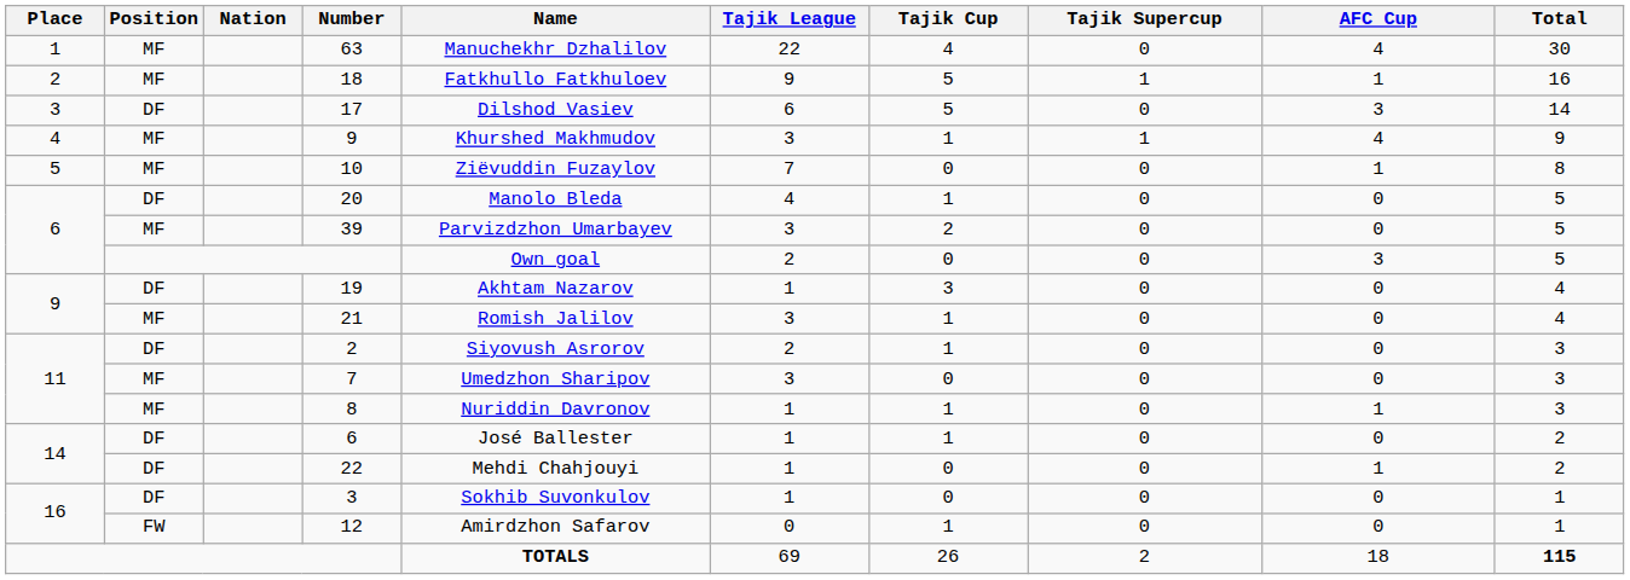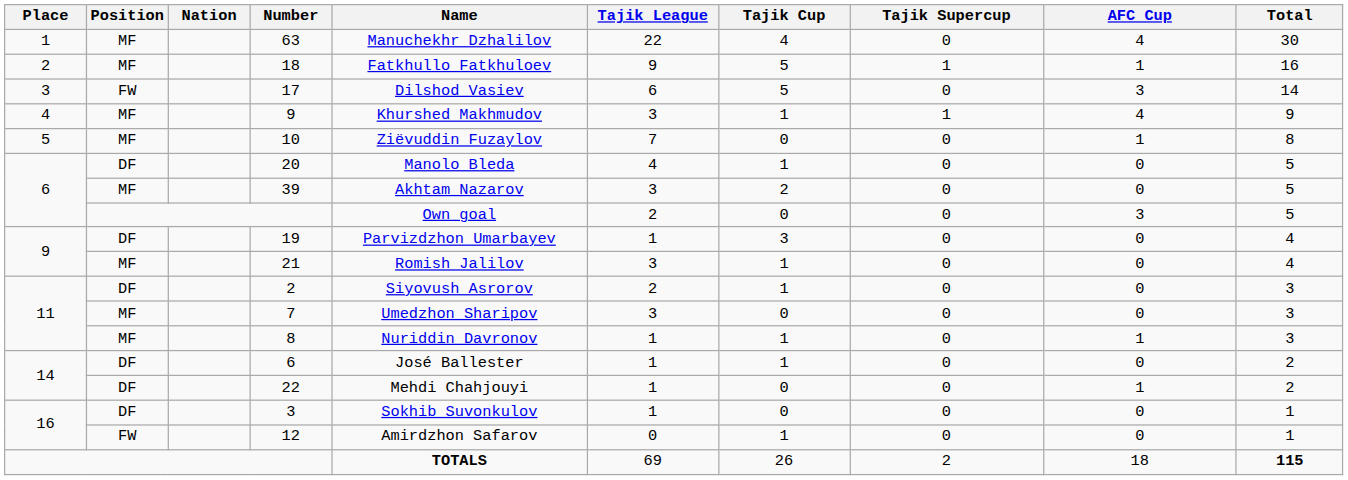 <table class="wikitable" style="font-size: 95%; text-align: center;">
 <tr>
 <th width=60>Place</th>
 <th width=60>Position</th>
 <th width=60>Nation</th>
 <th width=60>Number</th>
 <th width=200>Name</th>
 <th width=100><a href='#'>Tajik League</a></th>
 <th width=100>Tajik Cup</th>
 <th width=150>Tajik Supercup</th>
 <th width=150><a href='#'>AFC Cup</a></th>
 <th width=80><strong>Total</strong></th>
 </tr>
 <tr>
 <td>1</td>
 <td>MF</td>
 <td></td>
 <td>63</td>
 <td><a href='#'>Manuchekhr Dzhalilov</a></td>
 <td>22</td>
 <td>4</td>
 <td>0</td>
 <td>4</td>
 <td>30</td>
 </tr>
 <tr>
 <td>2</td>
 <td>MF</td>
 <td></td>
 <td>18</td>
 <td><a href='#'>Fatkhullo Fatkhuloev</a></td>
 <td>9</td>
 <td>5</td>
 <td>1</td>
 <td>1</td>
 <td>16</td>
 </tr>
 <tr>
 <td>3</td>
-<td>DF</td>
+<td>FW</td>
 <td></td>
 <td>17</td>
 <td><a href='#'>Dilshod Vasiev</a></td>
 <td>6</td>
 <td>5</td>
 <td>0</td>
 <td>3</td>
 <td>14</td>
 </tr>
 <tr>
 <td>4</td>
 <td>MF</td>
 <td></td>
 <td>9</td>
 <td><a href='#'>Khurshed Makhmudov</a></td>
 <td>3</td>
 <td>1</td>
 <td>1</td>
 <td>4</td>
 <td>9</td>
 </tr>
 <tr>
 <td>5</td>
 <td>MF</td>
 <td></td>
 <td>10</td>
 <td><a href='#'>Ziёvuddin Fuzaylov</a></td>
 <td>7</td>
 <td>0</td>
 <td>0</td>
 <td>1</td>
 <td>8</td>
 </tr>
 <tr>
 <td rowspan=3>6</td>
 <td>DF</td>
 <td></td>
 <td>20</td>
 <td><a href='#'>Manolo Bleda</a></td>
 <td>4</td>
 <td>1</td>
 <td>0</td>
 <td>0</td>
 <td>5</td>
 </tr>
 <tr>
 <td>MF</td>
 <td></td>
 <td>39</td>
-<td><a href='#'>Parvizdzhon Umarbayev</a></td>
+<td><a href='#'>Akhtam Nazarov</a></td>
 <td>3</td>
 <td>2</td>
 <td>0</td>
 <td>0</td>
 <td>5</td>
 </tr>
 <tr>
 <td colspan=3></td>
 <td><a href='#'>Own goal</a></td>
 <td>2</td>
 <td>0</td>
 <td>0</td>
 <td>3</td>
 <td>5</td>
 </tr>
 <tr>
 <td rowspan=2>9</td>
 <td>DF</td>
 <td></td>
 <td>19</td>
-<td><a href='#'>Akhtam Nazarov</a></td>
+<td><a href='#'>Parvizdzhon Umarbayev</a></td>
 <td>1</td>
 <td>3</td>
 <td>0</td>
 <td>0</td>
 <td>4</td>
 </tr>
 <tr>
 <td>MF</td>
 <td></td>
 <td>21</td>
 <td><a href='#'>Romish Jalilov</a></td>
 <td>3</td>
 <td>1</td>
 <td>0</td>
 <td>0</td>
 <td>4</td>
 </tr>
 <tr>
 <td rowspan=3>11</td>
 <td>DF</td>
 <td></td>
 <td>2</td>
 <td><a href='#'>Siyovush Asrorov</a></td>
 <td>2</td>
 <td>1</td>
 <td>0</td>
 <td>0</td>
 <td>3</td>
 </tr>
 <tr>
 <td>MF</td>
 <td></td>
 <td>7</td>
 <td><a href='#'>Umedzhon Sharipov</a></td>
 <td>3</td>
 <td>0</td>
 <td>0</td>
 <td>0</td>
 <td>3</td>
 </tr>
 <tr>
 <td>MF</td>
 <td></td>
 <td>8</td>
 <td><a href='#'>Nuriddin Davronov</a></td>
 <td>1</td>
 <td>1</td>
 <td>0</td>
 <td>1</td>
 <td>3</td>
 </tr>
 <tr>
 <td rowspan=2>14</td>
 <td>DF</td>
 <td></td>
 <td>6</td>
 <td>José Ballester</td>
 <td>1</td>
 <td>1</td>
 <td>0</td>
 <td>0</td>
 <td>2</td>
 </tr>
 <tr>
 <td>DF</td>
 <td></td>
 <td>22</td>
 <td>Mehdi Chahjouyi</td>
 <td>1</td>
 <td>0</td>
 <td>0</td>
 <td>1</td>
 <td>2</td>
 </tr>
 <tr>
 <td rowspan=2>16</td>
 <td>DF</td>
 <td></td>
 <td>3</td>
 <td><a href='#'>Sokhib Suvonkulov</a></td>
 <td>1</td>
 <td>0</td>
 <td>0</td>
 <td>0</td>
 <td>1</td>
 </tr>
 <tr>
 <td>FW</td>
 <td></td>
 <td>12</td>
 <td>Amirdzhon Safarov</td>
 <td>0</td>
 <td>1</td>
 <td>0</td>
 <td>0</td>
 <td>1</td>
 </tr>
 <tr>
 <td colspan=4></td>
 <td><strong>TOTALS</strong></td>
 <td>69</td>
 <td>26</td>
 <td>2</td>
 <td>18</td>
 <td><strong>115</strong></td>
 </tr>
 </table>
